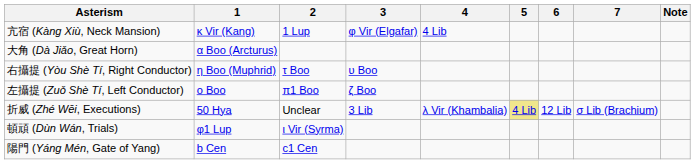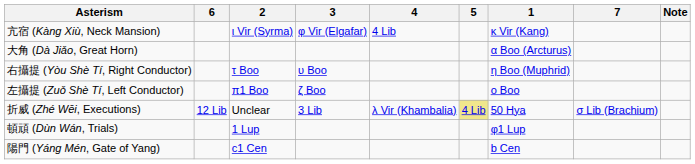 <table class = "wikitable">
 <tr>
 <th>Asterism</th>
-<th>1</th>
+<th>6</th>
 <th>2</th>
 <th>3</th>
 <th>4</th>
 <th>5</th>
-<th>6</th>
+<th>1</th>
 <th>7</th>
 <th>Note</th>
 </tr>
 <tr>
 <td>亢宿 (<em>Kàng Xiù</em>, Neck Mansion)</td>
-<td><a href='#'>κ Vir (Kang)</a></td>
-<td><a href='#'>1 Lup</a></td>
+<td></td>
+<td><a href='#'>ι Vir (Syrma)</a></td>
 <td><a href='#'>φ Vir (Elgafar)</a></td>
 <td><a href='#'>4 Lib</a></td>
 <td></td>
-<td></td>
+<td><a href='#'>κ Vir (Kang)</a></td>
 <td></td>
 <td></td>
 </tr>
 <tr>
 <td>大角 (<em>Dà Jiǎo</em>, Great Horn)</td>
-<td><a href='#'>α Boo (Arcturus)</a></td>
 <td></td>
 <td></td>
 <td></td>
 <td></td>
 <td></td>
+<td><a href='#'>α Boo (Arcturus)</a></td>
 <td></td>
 <td></td>
 </tr>
 <tr>
 <td>右攝提 (<em>Yòu Shè Tí</em>, Right Conductor)</td>
-<td><a href='#'>η Boo (Muphrid)</a></td>
+<td></td>
 <td><a href='#'>τ Boo</a></td>
 <td><a href='#'>υ Boo</a></td>
 <td></td>
 <td></td>
-<td></td>
+<td><a href='#'>η Boo (Muphrid)</a></td>
 <td></td>
 <td></td>
 </tr>
 <tr>
 <td>左攝提 (<em>Zuǒ Shè Tí</em>, Left Conductor)</td>
-<td><a href='#'>ο Boo</a></td>
+<td></td>
 <td><a href='#'>π1 Boo</a></td>
 <td><a href='#'>ζ Boo</a></td>
 <td></td>
 <td></td>
-<td></td>
+<td><a href='#'>ο Boo</a></td>
 <td></td>
 <td></td>
 </tr>
 <tr>
 <td>折威 (<em>Zhé Wēi</em>, Executions)</td>
-<td><a href='#'>50 Hya</a></td>
+<td><a href='#'>12 Lib</a></td>
 <td>Unclear</td>
 <td><a href='#'>3 Lib</a></td>
 <td><a href='#'>λ Vir (Khambalia)</a></td>
 <td style="background: khaki;"><a href='#'>4 Lib</a></td>
-<td><a href='#'>12 Lib</a></td>
+<td><a href='#'>50 Hya</a></td>
 <td><a href='#'>σ Lib (Brachium)</a></td>
 <td></td>
 </tr>
 <tr>
 <td>頓頑 (<em>Dùn Wán</em>, Trials)</td>
-<td><a href='#'>φ1 Lup</a></td>
-<td><a href='#'>ι Vir (Syrma)</a></td>
+<td></td>
+<td><a href='#'>1 Lup</a></td>
 <td></td>
 <td></td>
 <td></td>
-<td></td>
+<td><a href='#'>φ1 Lup</a></td>
 <td></td>
 <td></td>
 </tr>
 <tr>
 <td>陽門 (<em>Yáng Mén</em>, Gate of Yang)</td>
-<td><a href='#'>b Cen</a></td>
+<td></td>
 <td><a href='#'>c1 Cen</a></td>
 <td></td>
 <td></td>
 <td></td>
-<td></td>
+<td><a href='#'>b Cen</a></td>
 <td></td>
 <td></td>
 </tr>
 </table>
